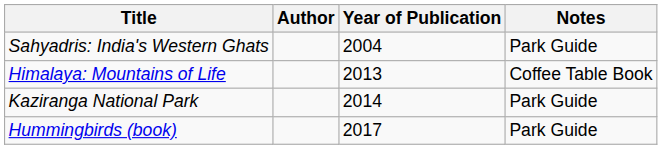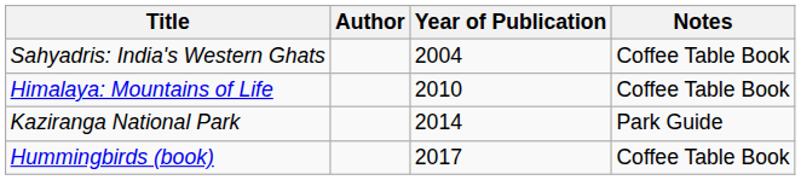 <table class="wikitable">
 <tr>
 <th>Title</th>
 <th>Author</th>
 <th>Year of Publication</th>
 <th>Notes</th>
 </tr>
 <tr>
 <td><em>Sahyadris: India's Western Ghats</em></td>
 <td></td>
 <td>2004</td>
-<td>Park Guide</td>
+<td>Coffee Table Book</td>
 </tr>
 <tr>
 <td><em><a href='#'>Himalaya: Mountains of Life</a></em></td>
 <td></td>
-<td>2013</td>
+<td>2010</td>
 <td>Coffee Table Book</td>
 </tr>
 <tr>
 <td><em>Kaziranga National Park</em></td>
 <td></td>
 <td>2014</td>
 <td>Park Guide</td>
 </tr>
 <tr>
 <td><em><a href='#'>Hummingbirds (book)</a></em></td>
 <td></td>
 <td>2017</td>
-<td>Park Guide</td>
+<td>Coffee Table Book</td>
 </tr>
 </table>
